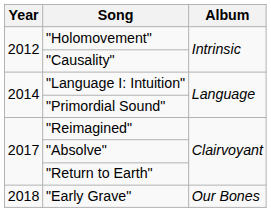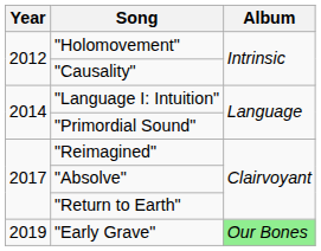 <table class=wikitable>
 <tr>
 <th>Year</th>
 <th>Song</th>
 <th>Album</th>
 </tr>
 <tr>
 <td rowspan="2">2012</td>
 <td>"Holomovement"</td>
 <td rowspan="2"><em>Intrinsic</em></td>
 </tr>
 <tr>
 <td>"Causality"</td>
 </tr>
 <tr>
 <td rowspan="2">2014</td>
 <td>"Language I: Intuition"</td>
 <td rowspan="2"><em>Language</em></td>
 </tr>
 <tr>
 <td>"Primordial Sound"</td>
 </tr>
 <tr>
 <td rowspan="3">2017</td>
 <td>"Reimagined"</td>
 <td rowspan="3"><em>Clairvoyant</em></td>
 </tr>
 <tr>
 <td>"Absolve"</td>
 </tr>
 <tr>
 <td>"Return to Earth"</td>
 </tr>
 <tr>
-<td>2018</td>
+<td>2019</td>
 <td>"Early Grave"</td>
-<td><em>Our Bones</em></td>
+<td style="background: lightgreen;"><em>Our Bones</em></td>
 </tr>
 </table>
